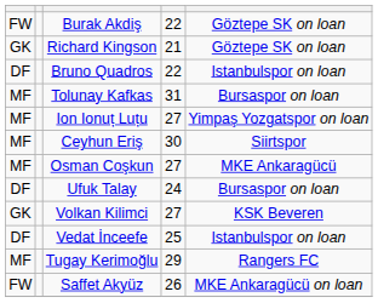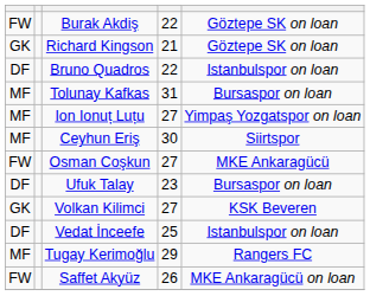 <table class="wikitable sortable" style="text-align: center">
 <tr>
 <th></th>
 <th></th>
 <th></th>
 <th></th>
 <th></th>
 </tr>
 <tr>
 <td>FW</td>
 <td></td>
 <td><a href='#'>Burak Akdiş</a></td>
 <td>22</td>
 <td><a href='#'>Göztepe SK</a>  <em>on loan</em></td>
 </tr>
 <tr>
 <td>GK</td>
 <td></td>
 <td><a href='#'>Richard Kingson</a></td>
 <td>21</td>
 <td><a href='#'>Göztepe SK</a> <em>on loan</em></td>
 </tr>
 <tr>
 <td>DF</td>
 <td></td>
 <td><a href='#'>Bruno Quadros</a></td>
 <td>22</td>
 <td><a href='#'>Istanbulspor</a> <em>on loan</em></td>
 </tr>
 <tr>
 <td>MF</td>
 <td></td>
 <td><a href='#'>Tolunay Kafkas</a></td>
 <td>31</td>
 <td><a href='#'>Bursaspor</a> <em>on loan</em></td>
 </tr>
 <tr>
 <td>MF</td>
 <td></td>
 <td><a href='#'>Ion Ionuț Luțu</a></td>
 <td>27</td>
 <td><a href='#'>Yimpaş Yozgatspor</a> <em>on loan</em></td>
 </tr>
 <tr>
 <td>MF</td>
 <td></td>
 <td><a href='#'>Ceyhun Eriş</a></td>
 <td>30</td>
 <td><a href='#'>Siirtspor</a></td>
 </tr>
 <tr>
-<td>MF</td>
+<td>FW</td>
 <td></td>
 <td><a href='#'>Osman Coşkun</a></td>
 <td>27</td>
 <td><a href='#'>MKE Ankaragücü</a></td>
 </tr>
 <tr>
 <td>DF</td>
 <td></td>
 <td><a href='#'>Ufuk Talay</a></td>
-<td>24</td>
+<td>23</td>
 <td><a href='#'>Bursaspor</a> <em>on loan</em></td>
 </tr>
 <tr>
 <td>GK</td>
 <td></td>
 <td><a href='#'>Volkan Kilimci</a></td>
 <td>27</td>
 <td><a href='#'>KSK Beveren</a></td>
 </tr>
 <tr>
 <td>DF</td>
 <td></td>
 <td><a href='#'>Vedat İnceefe</a></td>
 <td>25</td>
 <td><a href='#'>Istanbulspor</a> <em>on loan</em></td>
 </tr>
 <tr>
 <td>MF</td>
 <td></td>
 <td><a href='#'>Tugay Kerimoğlu</a></td>
 <td>29</td>
 <td><a href='#'>Rangers FC</a></td>
 </tr>
 <tr>
 <td>FW</td>
 <td></td>
 <td><a href='#'>Saffet Akyüz</a></td>
 <td>26</td>
 <td><a href='#'>MKE Ankaragücü</a> <em>on loan</em></td>
 </tr>
 <tr>
 </tr>
 </table>
